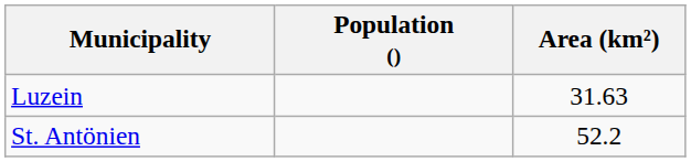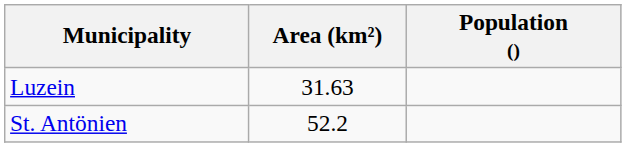 <table class="wikitable">
 <tr>
 <th width="160">Municipality</th>
+<th width="100">Area (km²)</th>
 <th width="140">Population <small><br>()</small></th>
-<th width="100">Area (km²)</th>
 </tr>
 <tr>
 <td><a href='#'>Luzein</a></td>
+<td align="center">31.63</td>
 <td align="center"></td>
-<td align="center">31.63</td>
 </tr>
 <tr>
 <td><a href='#'>St. Antönien</a></td>
+<td align="center">52.2</td>
 <td align="center"></td>
-<td align="center">52.2</td>
 </tr>
 </table>
